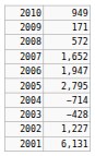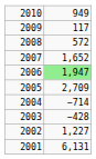 <table class="wikitable" style="float: right;text-align: right; width: 125px; margin: .46em 0 0 2em;">
 <tr>
 <td>2010</td>
 <td>949</td>
 </tr>
 <tr>
 <td>2009</td>
-<td>171</td>
+<td>117</td>
 </tr>
 <tr>
 <td>2008</td>
 <td>572</td>
 </tr>
 <tr>
 <td>2007</td>
 <td>1,652</td>
 </tr>
 <tr>
 <td>2006</td>
-<td>1,947</td>
+<td style="background: lightgreen;">1,947</td>
 </tr>
 <tr>
 <td>2005</td>
-<td>2,795</td>
+<td>2,709</td>
 </tr>
 <tr>
 <td>2004</td>
 <td>−714</td>
 </tr>
 <tr>
 <td>2003</td>
 <td>−428</td>
 </tr>
 <tr>
 <td>2002</td>
 <td>1,227</td>
 </tr>
 <tr>
 <td>2001</td>
 <td>6,131</td>
 </tr>
 </table>
